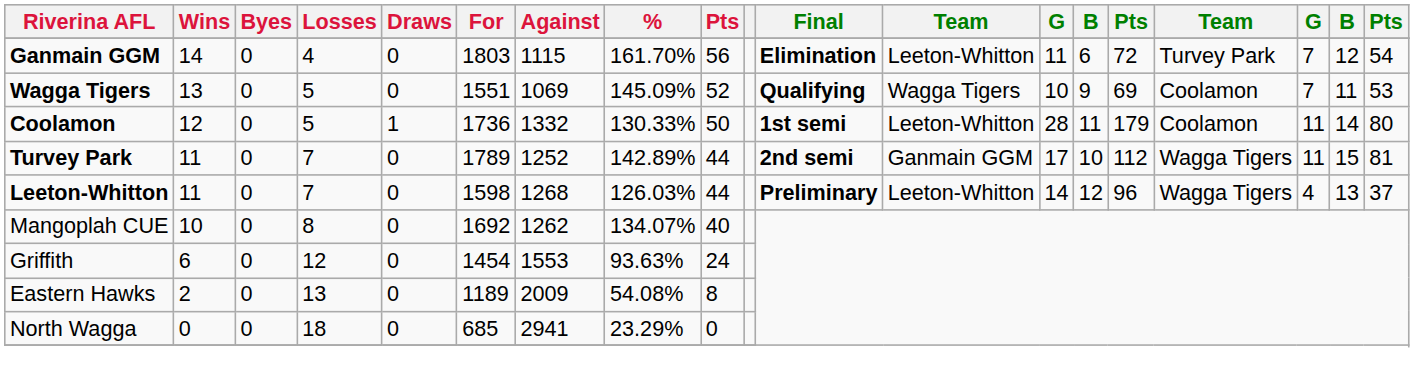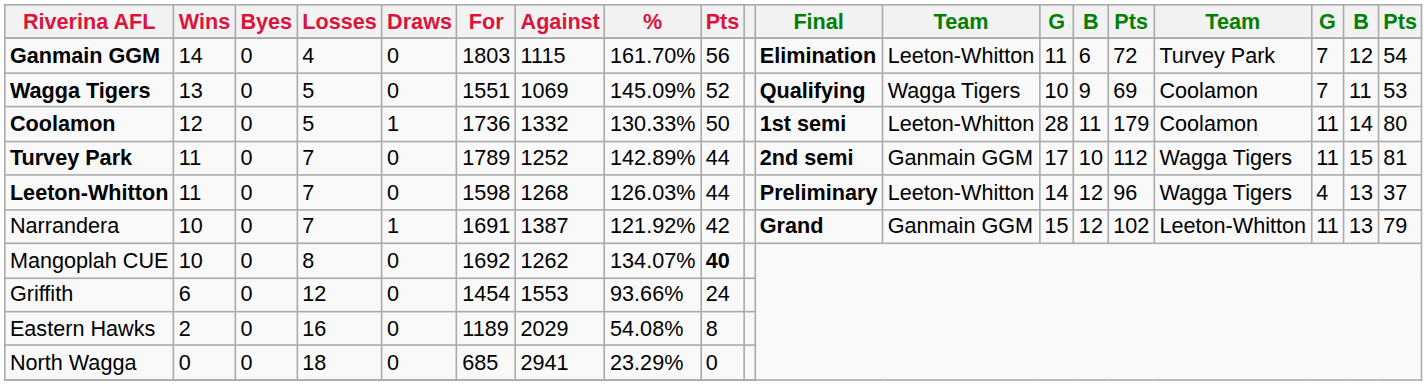 <table class="wikitable" style="font-size: 85%; text-align: left">
 <tr>
 <th style="color:crimson">Riverina AFL</th>
 <th style="color:crimson">Wins</th>
 <th style="color:crimson">Byes</th>
 <th style="color:crimson">Losses</th>
 <th style="color:crimson">Draws</th>
 <th style="color:crimson">For</th>
 <th style="color:crimson">Against</th>
 <th style="color:crimson">%</th>
 <th style="color:crimson">Pts</th>
 <th></th>
 <th style="color:green">Final</th>
 <th style="color:green">Team</th>
 <th style="color:green">G</th>
 <th style="color:green">B</th>
 <th style="color:green">Pts</th>
 <th style="color:green">Team</th>
 <th style="color:green">G</th>
 <th style="color:green">B</th>
 <th style="color:green">Pts</th>
 </tr>
 <tr>
 </tr>
 <tr>
 </tr>
 <tr>
 <td><strong>	Ganmain GGM	</strong></td>
 <td>14</td>
 <td>0</td>
 <td>4</td>
 <td>0</td>
 <td>1803</td>
 <td>1115</td>
 <td>161.70%</td>
 <td>56</td>
 <td></td>
 <td><strong>Elimination</strong></td>
 <td>Leeton-Whitton</td>
 <td>11</td>
 <td>6</td>
 <td>72</td>
 <td>Turvey Park</td>
 <td>7</td>
 <td>12</td>
 <td>54</td>
 </tr>
 <tr>
 <td><strong>	Wagga Tigers	</strong></td>
 <td>13</td>
 <td>0</td>
 <td>5</td>
 <td>0</td>
 <td>1551</td>
 <td>1069</td>
 <td>145.09%</td>
 <td>52</td>
 <td></td>
 <td><strong>Qualifying</strong></td>
 <td>Wagga Tigers</td>
 <td>10</td>
 <td>9</td>
 <td>69</td>
 <td>Coolamon</td>
 <td>7</td>
 <td>11</td>
 <td>53</td>
 </tr>
 <tr>
 <td><strong>	Coolamon	</strong></td>
 <td>12</td>
 <td>0</td>
 <td>5</td>
 <td>1</td>
 <td>1736</td>
 <td>1332</td>
 <td>130.33%</td>
 <td>50</td>
 <td></td>
 <td><strong>1st semi</strong></td>
 <td>Leeton-Whitton</td>
 <td>28</td>
 <td>11</td>
 <td>179</td>
 <td>Coolamon</td>
 <td>11</td>
 <td>14</td>
 <td>80</td>
 </tr>
 <tr>
 <td><strong>	Turvey Park	</strong></td>
 <td>11</td>
 <td>0</td>
 <td>7</td>
 <td>0</td>
 <td>1789</td>
 <td>1252</td>
 <td>142.89%</td>
 <td>44</td>
 <td></td>
 <td><strong>2nd semi</strong></td>
 <td>Ganmain GGM</td>
 <td>17</td>
 <td>10</td>
 <td>112</td>
 <td>Wagga Tigers</td>
 <td>11</td>
 <td>15</td>
 <td>81</td>
 </tr>
 <tr>
 <td><strong>	Leeton-Whitton	</strong></td>
 <td>11</td>
 <td>0</td>
 <td>7</td>
 <td>0</td>
 <td>1598</td>
 <td>1268</td>
 <td>126.03%</td>
 <td>44</td>
 <td></td>
 <td><strong>Preliminary</strong></td>
 <td>Leeton-Whitton</td>
 <td>14</td>
 <td>12</td>
 <td>96</td>
 <td>Wagga Tigers</td>
 <td>4</td>
 <td>13</td>
 <td>37</td>
 </tr>
 <tr>
+<td>Narrandera</td>
+<td>10</td>
+<td>0</td>
+<td>7</td>
+<td>1</td>
+<td>1691</td>
+<td>1387</td>
+<td>121.92%</td>
+<td>42</td>
+<td></td>
+<td><strong>Grand</strong></td>
+<td>Ganmain GGM</td>
+<td>15</td>
+<td>12</td>
+<td>102</td>
+<td>Leeton-Whitton</td>
+<td>11</td>
+<td>13</td>
+<td>79</td>
+</tr>
+<tr>
 <td>Mangoplah CUE</td>
 <td>10</td>
 <td>0</td>
 <td>8</td>
 <td>0</td>
 <td>1692</td>
 <td>1262</td>
 <td>134.07%</td>
-<td>40</td>
+<td><strong>40</strong></td>
 <td></td>
 </tr>
 <tr>
 <td>Griffith</td>
 <td>6</td>
 <td>0</td>
 <td>12</td>
 <td>0</td>
 <td>1454</td>
 <td>1553</td>
-<td>93.63%</td>
+<td>93.66%</td>
 <td>24</td>
 <td></td>
 </tr>
 <tr>
 <td>Eastern Hawks</td>
 <td>2</td>
 <td>0</td>
-<td>13</td>
+<td>16</td>
 <td>0</td>
 <td>1189</td>
-<td>2009</td>
+<td>2029</td>
 <td>54.08%</td>
 <td>8</td>
 <td></td>
 </tr>
 <tr>
 <td>North Wagga</td>
 <td>0</td>
 <td>0</td>
 <td>18</td>
 <td>0</td>
 <td>685</td>
 <td>2941</td>
 <td>23.29%</td>
 <td>0</td>
 <td></td>
 </tr>
 <tr>
 </tr>
 </table>
